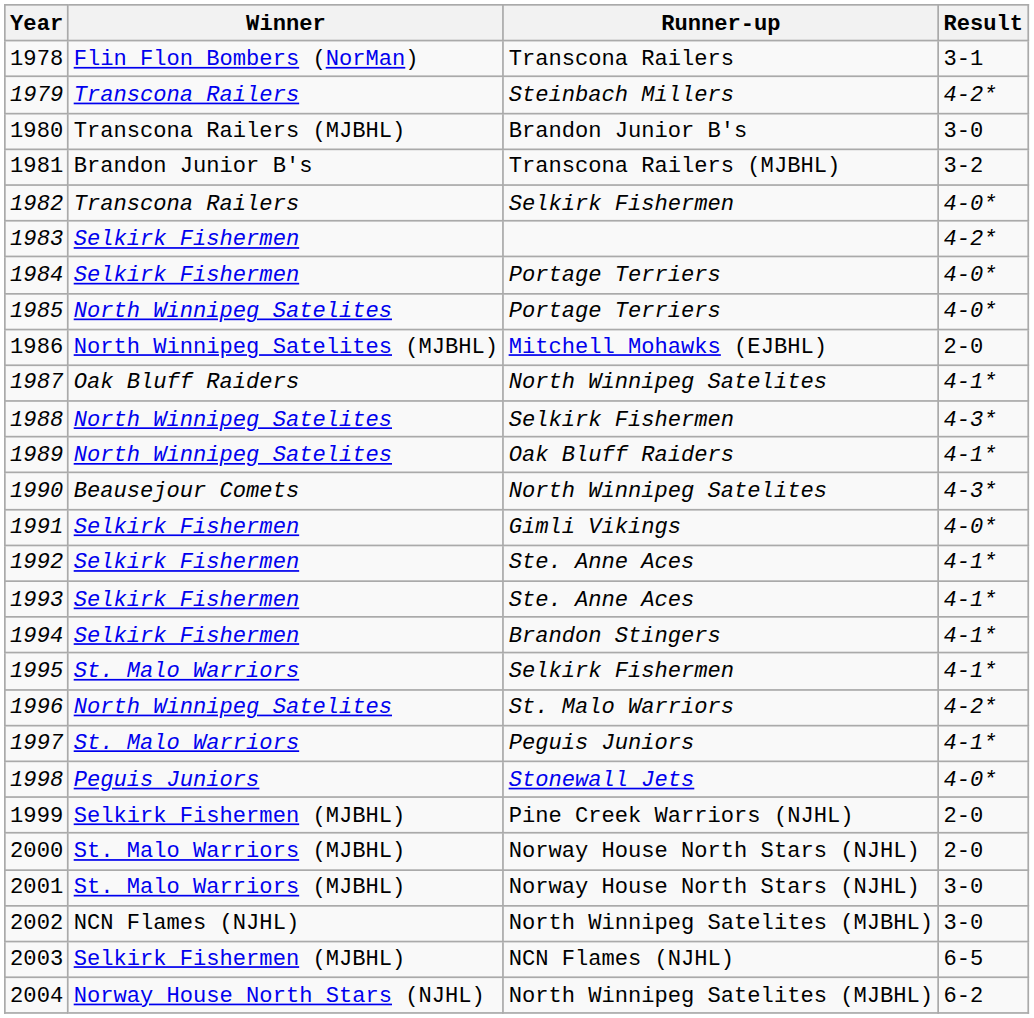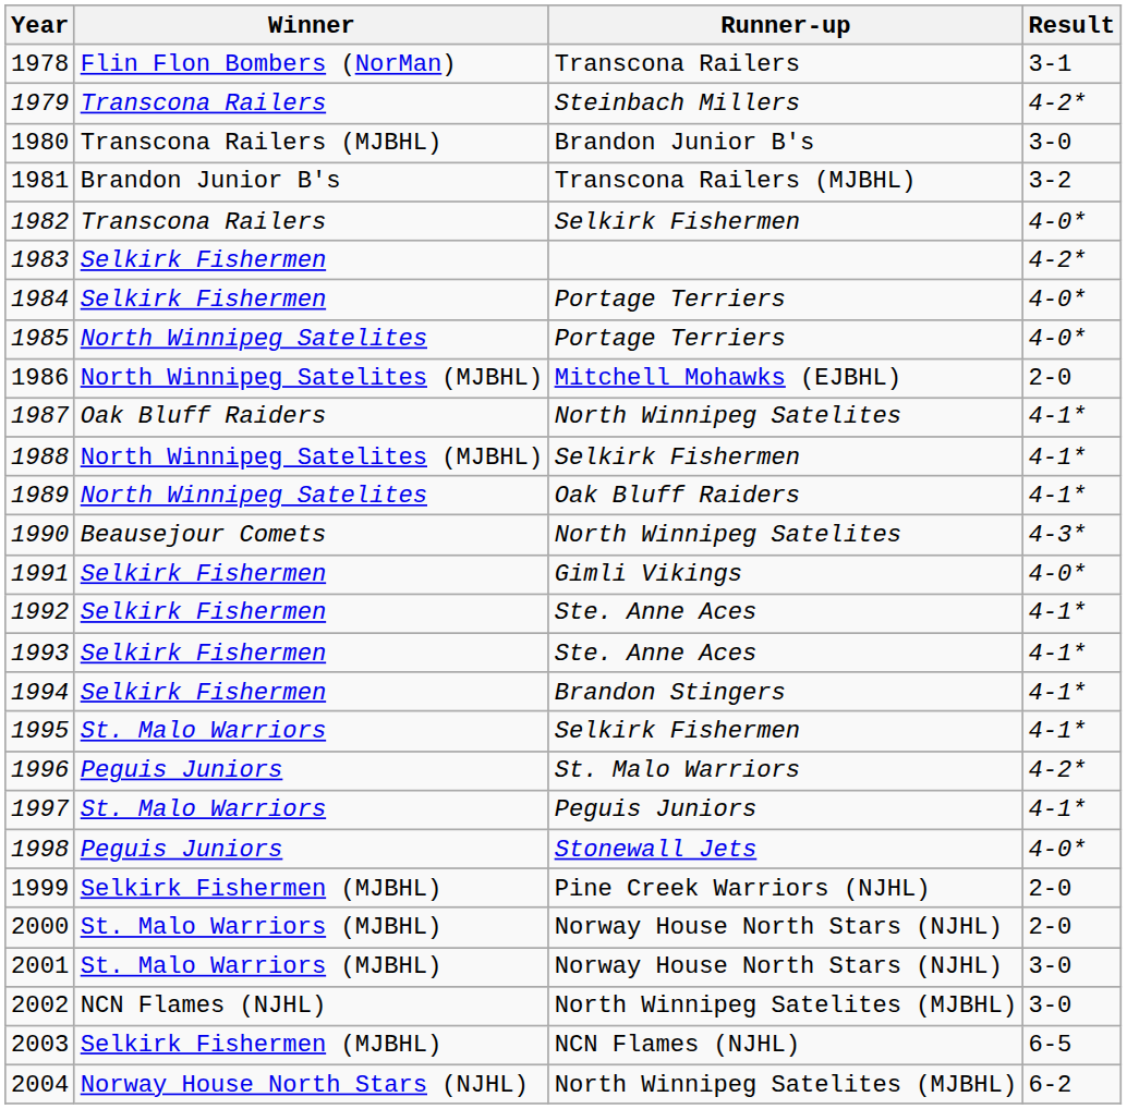 <table class="wikitable">
 <tr>
 <th>Year</th>
 <th>Winner</th>
 <th>Runner-up</th>
 <th>Result</th>
 </tr>
 <tr>
 <td>1978</td>
 <td><a href='#'>Flin Flon Bombers</a> (<a href='#'>NorMan</a>)</td>
 <td>Transcona Railers</td>
 <td>3-1</td>
 </tr>
 <tr>
 <td><em>1979</em></td>
 <td><a href='#'><em>Transcona Railers</em></a></td>
 <td><em>Steinbach Millers</em></td>
 <td><em>4-2*</em></td>
 </tr>
 <tr>
 <td>1980</td>
 <td>Transcona Railers (MJBHL)</td>
 <td>Brandon Junior B's</td>
 <td>3-0</td>
 </tr>
 <tr>
 <td>1981</td>
 <td>Brandon Junior B's</td>
 <td>Transcona Railers (MJBHL)</td>
 <td>3-2</td>
 </tr>
 <tr>
 <td><em>1982</em></td>
 <td><em>Transcona Railers</em></td>
 <td><em>Selkirk Fishermen</em></td>
 <td><em>4-0*</em></td>
 </tr>
 <tr>
 <td><em>1983</em></td>
 <td><em><a href='#'>Selkirk Fishermen</a></em></td>
 <td></td>
 <td><em>4-2*</em></td>
 </tr>
 <tr>
 <td><em>1984</em></td>
 <td><em><a href='#'>Selkirk Fishermen</a></em></td>
 <td><em>Portage Terriers</em></td>
 <td><em>4-0*</em></td>
 </tr>
 <tr>
 <td><em>1985</em></td>
 <td><em><a href='#'>North Winnipeg Satelites</a></em></td>
 <td><em>Portage Terriers</em></td>
 <td><em>4-0*</em></td>
 </tr>
 <tr>
 <td>1986</td>
 <td><a href='#'>North Winnipeg Satelites</a> (MJBHL)</td>
 <td><a href='#'>Mitchell Mohawks</a> (EJBHL)</td>
 <td>2-0</td>
 </tr>
 <tr>
 <td><em>1987</em></td>
 <td><em>Oak Bluff Raiders</em></td>
 <td><em>North Winnipeg Satelites</em></td>
 <td><em>4-1*</em></td>
 </tr>
 <tr>
 <td><em>1988</em></td>
-<td><em><a href='#'>North Winnipeg Satelites</a></em></td>
+<td><a href='#'>North Winnipeg Satelites</a> (MJBHL)</td>
 <td><em>Selkirk Fishermen</em></td>
-<td><em>4-3*</em></td>
+<td><em>4-1*</em></td>
 </tr>
 <tr>
 <td><em>1989</em></td>
 <td><em><a href='#'>North Winnipeg Satelites</a></em></td>
 <td><em>Oak Bluff Raiders</em></td>
 <td><em>4-1*</em></td>
 </tr>
 <tr>
 <td><em>1990</em></td>
 <td><em>Beausejour Comets</em></td>
 <td><em>North Winnipeg Satelites</em></td>
 <td><em>4-3*</em></td>
 </tr>
 <tr>
 <td><em>1991</em></td>
 <td><em><a href='#'>Selkirk Fishermen</a></em></td>
 <td><em>Gimli Vikings</em></td>
 <td><em>4-0*</em></td>
 </tr>
 <tr>
 <td><em>1992</em></td>
 <td><em><a href='#'>Selkirk Fishermen</a></em></td>
 <td><em>Ste. Anne Aces</em></td>
 <td><em>4-1*</em></td>
 </tr>
 <tr>
 <td><em>1993</em></td>
 <td><em><a href='#'>Selkirk Fishermen</a></em></td>
 <td><em>Ste. Anne Aces</em></td>
 <td><em>4-1*</em></td>
 </tr>
 <tr>
 <td><em>1994</em></td>
 <td><em><a href='#'>Selkirk Fishermen</a></em></td>
 <td><em>Brandon Stingers</em></td>
 <td><em>4-1*</em></td>
 </tr>
 <tr>
 <td><em>1995</em></td>
 <td><em><a href='#'>St. Malo Warriors</a></em></td>
 <td><em>Selkirk Fishermen</em></td>
 <td><em>4-1*</em></td>
 </tr>
 <tr>
 <td><em>1996</em></td>
-<td><em><a href='#'>North Winnipeg Satelites</a></em></td>
+<td><em><a href='#'>Peguis Juniors</a></em></td>
 <td><em>St. Malo Warriors</em></td>
 <td><em>4-2*</em></td>
 </tr>
 <tr>
 <td><em>1997</em></td>
 <td><em><a href='#'>St. Malo Warriors</a></em></td>
 <td><em>Peguis Juniors</em></td>
 <td><em>4-1*</em></td>
 </tr>
 <tr>
 <td><em>1998</em></td>
 <td><em><a href='#'>Peguis Juniors</a></em></td>
 <td><em><a href='#'>Stonewall Jets</a></em></td>
 <td><em>4-0*</em></td>
 </tr>
 <tr>
 <td>1999</td>
 <td><a href='#'>Selkirk Fishermen</a> (MJBHL)</td>
 <td>Pine Creek Warriors (NJHL)</td>
 <td>2-0</td>
 </tr>
 <tr>
 <td>2000</td>
 <td><a href='#'>St. Malo Warriors</a> (MJBHL)</td>
 <td>Norway House North Stars (NJHL)</td>
 <td>2-0</td>
 </tr>
 <tr>
 <td>2001</td>
 <td><a href='#'>St. Malo Warriors</a> (MJBHL)</td>
 <td>Norway House North Stars (NJHL)</td>
 <td>3-0</td>
 </tr>
 <tr>
 <td>2002</td>
 <td>NCN Flames (NJHL)</td>
 <td>North Winnipeg Satelites (MJBHL)</td>
 <td>3-0</td>
 </tr>
 <tr>
 <td>2003</td>
 <td><a href='#'>Selkirk Fishermen</a> (MJBHL)</td>
 <td>NCN Flames (NJHL)</td>
 <td>6-5</td>
 </tr>
 <tr>
 <td>2004</td>
 <td><a href='#'>Norway House North Stars</a> (NJHL)</td>
 <td>North Winnipeg Satelites (MJBHL)</td>
 <td>6-2</td>
 </tr>
 </table>
